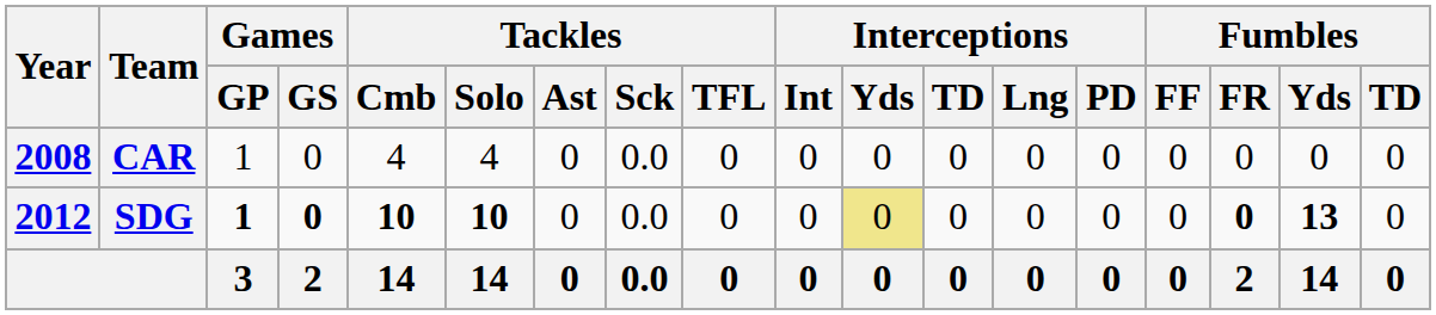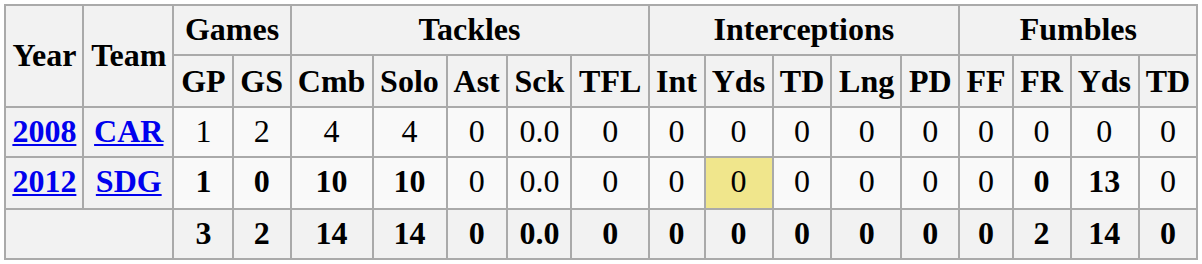 <table class="wikitable" style="text-align:center">
 <tr>
 <th rowspan="2">Year</th>
 <th rowspan="2">Team</th>
 <th colspan="2">Games</th>
 <th colspan="5">Tackles</th>
 <th colspan="5">Interceptions</th>
 <th colspan="4">Fumbles</th>
 </tr>
 <tr>
 <th>GP</th>
 <th>GS</th>
 <th>Cmb</th>
 <th>Solo</th>
 <th>Ast</th>
 <th>Sck</th>
 <th>TFL</th>
 <th>Int</th>
 <th>Yds</th>
 <th>TD</th>
 <th>Lng</th>
 <th>PD</th>
 <th>FF</th>
 <th>FR</th>
 <th>Yds</th>
 <th>TD</th>
 </tr>
 <tr>
 <th><a href='#'>2008</a></th>
 <th><a href='#'>CAR</a></th>
 <td>1</td>
-<td>0</td>
+<td>2</td>
 <td>4</td>
 <td>4</td>
 <td>0</td>
 <td>0.0</td>
 <td>0</td>
 <td>0</td>
 <td>0</td>
 <td>0</td>
 <td>0</td>
 <td>0</td>
 <td>0</td>
 <td>0</td>
 <td>0</td>
 <td>0</td>
 </tr>
 <tr>
 <th><a href='#'>2012</a></th>
 <th><a href='#'>SDG</a></th>
 <td><strong>1</strong></td>
 <td><strong>0</strong></td>
 <td><strong>10</strong></td>
 <td><strong>10</strong></td>
 <td>0</td>
 <td>0.0</td>
 <td>0</td>
 <td>0</td>
 <td style="background: khaki;">0</td>
 <td>0</td>
 <td>0</td>
 <td>0</td>
 <td>0</td>
 <td><strong>0</strong></td>
 <td><strong>13</strong></td>
 <td>0</td>
 </tr>
 <tr>
 <th colspan="2"></th>
 <th>3</th>
 <th>2</th>
 <th>14</th>
 <th>14</th>
 <th>0</th>
 <th>0.0</th>
 <th>0</th>
 <th>0</th>
 <th>0</th>
 <th>0</th>
 <th>0</th>
 <th>0</th>
 <th>0</th>
 <th>2</th>
 <th>14</th>
 <th>0</th>
 </tr>
 </table>
